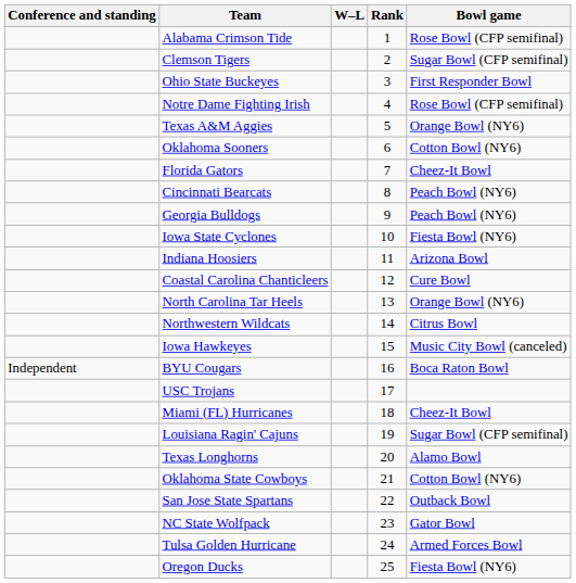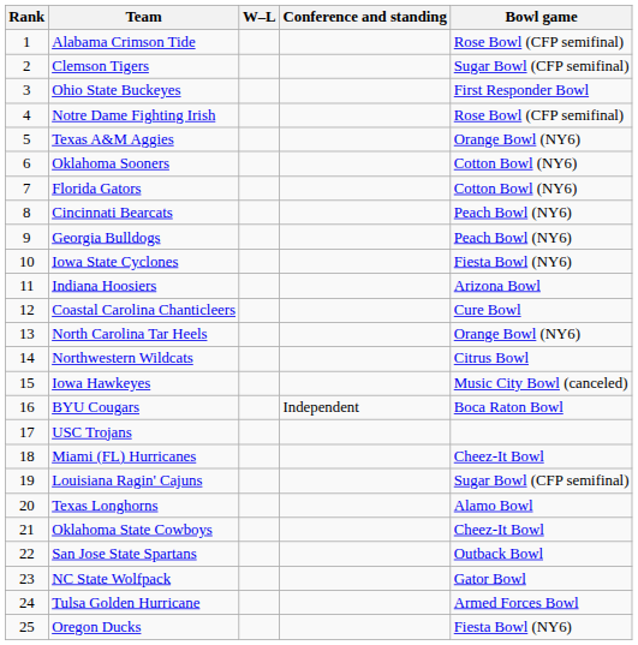 <table class="wikitable sortable">
 <tr>
-<th>Conference and standing</th>
+<th>Rank</th>
 <th>Team</th>
 <th>W–L</th>
-<th>Rank</th>
+<th>Conference and standing</th>
 <th>Bowl game</th>
 </tr>
 <tr>
-<td></td>
+<td align=center>1</td>
 <td><a href='#'>Alabama Crimson Tide</a></td>
 <td align=center></td>
-<td align=center>1</td>
+<td></td>
 <td><a href='#'>Rose Bowl</a>  (CFP semifinal)</td>
 </tr>
 <tr>
-<td></td>
+<td align=center>2</td>
 <td><a href='#'>Clemson Tigers</a></td>
 <td align=center></td>
-<td align=center>2</td>
+<td></td>
 <td><a href='#'>Sugar Bowl</a> (CFP semifinal)</td>
 </tr>
 <tr>
-<td></td>
+<td align=center>3</td>
 <td><a href='#'>Ohio State Buckeyes</a></td>
 <td align=center></td>
-<td align=center>3</td>
+<td></td>
 <td><a href='#'>First Responder Bowl</a></td>
 </tr>
 <tr>
-<td></td>
+<td align=center>4</td>
 <td><a href='#'>Notre Dame Fighting Irish</a></td>
 <td align=center></td>
-<td align=center>4</td>
+<td></td>
 <td><a href='#'>Rose Bowl</a>  (CFP semifinal)</td>
 </tr>
 <tr>
-<td></td>
+<td align=center>5</td>
 <td><a href='#'>Texas A&M Aggies</a></td>
 <td align=center></td>
-<td align=center>5</td>
+<td></td>
 <td><a href='#'>Orange Bowl</a> (NY6)</td>
 </tr>
 <tr>
-<td></td>
+<td align=center>6</td>
 <td><a href='#'>Oklahoma Sooners</a></td>
 <td align=center></td>
-<td align=center>6</td>
+<td></td>
 <td><a href='#'>Cotton Bowl</a> (NY6)</td>
 </tr>
 <tr>
-<td></td>
+<td align=center>7</td>
 <td><a href='#'>Florida Gators</a></td>
 <td align=center></td>
-<td align=center>7</td>
+<td></td>
+<td><a href='#'>Cotton Bowl</a> (NY6)</td>
+</tr>
+<tr>
+<td align=center>8</td>
+<td><a href='#'>Cincinnati Bearcats</a></td>
+<td align=center></td>
+<td></td>
+<td><a href='#'>Peach Bowl</a> (NY6)</td>
+</tr>
+<tr>
+<td align=center>9</td>
+<td><a href='#'>Georgia Bulldogs</a></td>
+<td align=center></td>
+<td></td>
+<td><a href='#'>Peach Bowl</a> (NY6)</td>
+</tr>
+<tr>
+<td align=center>10</td>
+<td><a href='#'>Iowa State Cyclones</a></td>
+<td align=center></td>
+<td></td>
+<td><a href='#'>Fiesta Bowl</a> (NY6)</td>
+</tr>
+<tr>
+<td align=center>11</td>
+<td><a href='#'>Indiana Hoosiers</a></td>
+<td align=center></td>
+<td></td>
+<td><a href='#'>Arizona Bowl</a></td>
+</tr>
+<tr>
+<td align=center>12</td>
+<td><a href='#'>Coastal Carolina Chanticleers</a></td>
+<td align=center></td>
+<td></td>
+<td><a href='#'>Cure Bowl</a></td>
+</tr>
+<tr>
+<td align=center>13</td>
+<td><a href='#'>North Carolina Tar Heels</a></td>
+<td align=center></td>
+<td></td>
+<td><a href='#'>Orange Bowl</a> (NY6)</td>
+</tr>
+<tr>
+<td align=center>14</td>
+<td><a href='#'>Northwestern Wildcats</a></td>
+<td align=center></td>
+<td></td>
+<td><a href='#'>Citrus Bowl</a></td>
+</tr>
+<tr>
+<td align=center>15</td>
+<td><a href='#'>Iowa Hawkeyes</a></td>
+<td align=center></td>
+<td></td>
+<td><a href='#'>Music City Bowl</a> (canceled)</td>
+</tr>
+<tr>
+<td align=center>16</td>
+<td><a href='#'>BYU Cougars</a></td>
+<td align=center></td>
+<td>Independent</td>
+<td><a href='#'>Boca Raton Bowl</a></td>
+</tr>
+<tr>
+<td align=center>17</td>
+<td><a href='#'>USC Trojans</a></td>
+<td align=center></td>
+<td></td>
+<td></td>
+</tr>
+<tr>
+<td align=center>18</td>
+<td><a href='#'>Miami (FL) Hurricanes</a></td>
+<td align=center></td>
+<td></td>
 <td><a href='#'>Cheez-It Bowl</a></td>
 </tr>
 <tr>
+<td align=center>19</td>
+<td><a href='#'>Louisiana Ragin' Cajuns</a></td>
+<td align=center></td>
 <td></td>
-<td><a href='#'>Cincinnati Bearcats</a></td>
-<td align=center></td>
-<td align=center>8</td>
-<td><a href='#'>Peach Bowl</a> (NY6)</td>
+<td><a href='#'>Sugar Bowl</a> (CFP semifinal)</td>
 </tr>
 <tr>
+<td align=center>20</td>
+<td><a href='#'>Texas Longhorns</a></td>
+<td align=center></td>
 <td></td>
-<td><a href='#'>Georgia Bulldogs</a></td>
-<td align=center></td>
-<td align=center>9</td>
-<td><a href='#'>Peach Bowl</a> (NY6)</td>
+<td><a href='#'>Alamo Bowl</a></td>
 </tr>
 <tr>
+<td align=center>21</td>
+<td><a href='#'>Oklahoma State Cowboys</a></td>
+<td align=center></td>
 <td></td>
-<td><a href='#'>Iowa State Cyclones</a></td>
-<td align=center></td>
-<td align=center>10</td>
-<td><a href='#'>Fiesta Bowl</a> (NY6)</td>
-</tr>
-<tr>
-<td></td>
-<td><a href='#'>Indiana Hoosiers</a></td>
-<td align=center></td>
-<td align=center>11</td>
-<td><a href='#'>Arizona Bowl</a></td>
-</tr>
-<tr>
-<td></td>
-<td><a href='#'>Coastal Carolina Chanticleers</a></td>
-<td align=center></td>
-<td align=center>12</td>
-<td><a href='#'>Cure Bowl</a></td>
-</tr>
-<tr>
-<td></td>
-<td><a href='#'>North Carolina Tar Heels</a></td>
-<td align=center></td>
-<td align=center>13</td>
-<td><a href='#'>Orange Bowl</a> (NY6)</td>
-</tr>
-<tr>
-<td></td>
-<td><a href='#'>Northwestern Wildcats</a></td>
-<td align=center></td>
-<td align=center>14</td>
-<td><a href='#'>Citrus Bowl</a></td>
-</tr>
-<tr>
-<td></td>
-<td><a href='#'>Iowa Hawkeyes</a></td>
-<td align=center></td>
-<td align=center>15</td>
-<td><a href='#'>Music City Bowl</a> (canceled)</td>
-</tr>
-<tr>
-<td>Independent</td>
-<td><a href='#'>BYU Cougars</a></td>
-<td align=center></td>
-<td align=center>16</td>
-<td><a href='#'>Boca Raton Bowl</a></td>
-</tr>
-<tr>
-<td></td>
-<td><a href='#'>USC Trojans</a></td>
-<td align=center></td>
-<td align=center>17</td>
-<td></td>
-</tr>
-<tr>
-<td></td>
-<td><a href='#'>Miami (FL) Hurricanes</a></td>
-<td align=center></td>
-<td align=center>18</td>
 <td><a href='#'>Cheez-It Bowl</a></td>
 </tr>
 <tr>
-<td></td>
-<td><a href='#'>Louisiana Ragin' Cajuns</a></td>
-<td align=center></td>
-<td align=center>19</td>
-<td><a href='#'>Sugar Bowl</a> (CFP semifinal)</td>
-</tr>
-<tr>
-<td></td>
-<td><a href='#'>Texas Longhorns</a></td>
-<td align=center></td>
-<td align=center>20</td>
-<td><a href='#'>Alamo Bowl</a></td>
-</tr>
-<tr>
-<td></td>
-<td><a href='#'>Oklahoma State Cowboys</a></td>
-<td align=center></td>
-<td align=center>21</td>
-<td><a href='#'>Cotton Bowl</a> (NY6)</td>
-</tr>
-<tr>
-<td></td>
+<td align=center>22</td>
 <td><a href='#'>San Jose State Spartans</a></td>
 <td align=center></td>
-<td align=center>22</td>
+<td></td>
 <td><a href='#'>Outback Bowl</a></td>
 </tr>
 <tr>
-<td></td>
+<td align=center>23</td>
 <td><a href='#'>NC State Wolfpack</a></td>
 <td align=center></td>
-<td align=center>23</td>
+<td></td>
 <td><a href='#'>Gator Bowl</a></td>
 </tr>
 <tr>
-<td></td>
+<td align=center>24</td>
 <td><a href='#'>Tulsa Golden Hurricane</a></td>
 <td align=center></td>
-<td align=center>24</td>
+<td></td>
 <td><a href='#'>Armed Forces Bowl</a></td>
 </tr>
 <tr>
-<td></td>
+<td align=center>25</td>
 <td><a href='#'>Oregon Ducks</a></td>
 <td align=center></td>
-<td align=center>25</td>
+<td></td>
 <td><a href='#'>Fiesta Bowl</a> (NY6)</td>
 </tr>
 </table>
